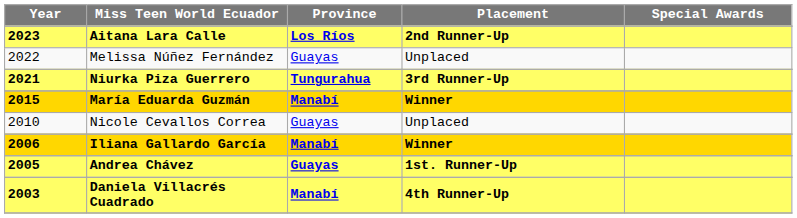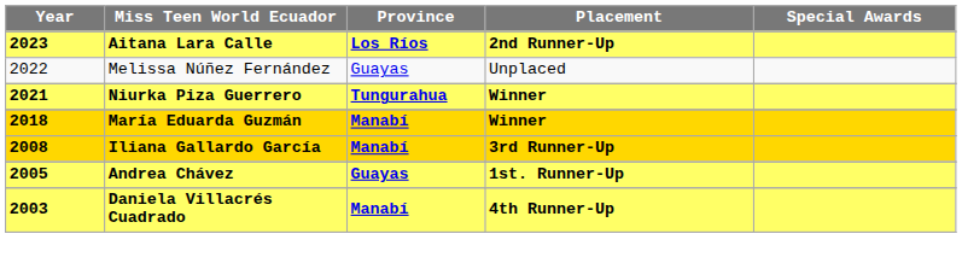 <table class="wikitable sortable" style="font-size: 95%;">
 <tr>
 <th width="70" style="background-color:#787878;color:#FFFFFF;">Year</th>
 <th width="180" style="background-color:#787878;color:#FFFFFF;">Miss Teen World Ecuador</th>
 <th width="100" style="background-color:#787878;color:#FFFFFF;">Province</th>
 <th width="200" style="background-color:#787878;color:#FFFFFF;">Placement</th>
 <th width="149" style="background-color:#787878;color:#FFFFFF;">Special Awards</th>
 </tr>
 <tr>
 </tr>
 <tr style="background-color:#FFFF66; font-weight: bold">
 <td>2023</td>
 <td>Aitana Lara Calle</td>
 <td> <a href='#'>Los Ríos</a></td>
 <td>2nd Runner-Up</td>
 <td></td>
 </tr>
 <tr>
 <td>2022</td>
 <td>Melissa Núñez Fernández</td>
 <td> <a href='#'>Guayas</a></td>
 <td>Unplaced</td>
 <td></td>
 </tr>
 <tr>
 </tr>
 <tr style="background-color:#FFFF66; font-weight: bold">
 <td>2021</td>
 <td>Niurka Piza Guerrero</td>
 <td> <a href='#'>Tungurahua</a></td>
-<td>3rd Runner-Up</td>
+<td>Winner</td>
 <td></td>
 </tr>
 <tr>
 </tr>
 <tr style="background-color:gold; font-weight: bold">
-<td>2015</td>
+<td>2018</td>
 <td>María Eduarda Guzmán</td>
 <td> <a href='#'>Manabí</a></td>
 <td>Winner</td>
 <td></td>
 </tr>
 <tr>
-<td>2010</td>
-<td>Nicole Cevallos Correa</td>
-<td> <a href='#'>Guayas</a></td>
-<td>Unplaced</td>
-<td></td>
-</tr>
-<tr>
 </tr>
 <tr style="background-color:gold; font-weight: bold">
-<td>2006</td>
+<td>2008</td>
 <td>Iliana Gallardo García</td>
 <td> <a href='#'>Manabí</a></td>
-<td>Winner</td>
+<td>3rd Runner-Up</td>
 <td></td>
 </tr>
 <tr>
 </tr>
 <tr style="background-color:#FFFF66; font-weight: bold">
 <td>2005</td>
 <td>Andrea Chávez</td>
 <td> <a href='#'>Guayas</a></td>
 <td>1st. Runner-Up</td>
 <td></td>
 </tr>
 <tr>
 </tr>
 <tr style="background-color:#FFFF66; font-weight: bold">
 <td>2003</td>
 <td>Daniela Villacrés Cuadrado</td>
 <td> <a href='#'>Manabí</a></td>
 <td>4th Runner-Up</td>
 <td></td>
 </tr>
 <tr>
 </tr>
 </table>
